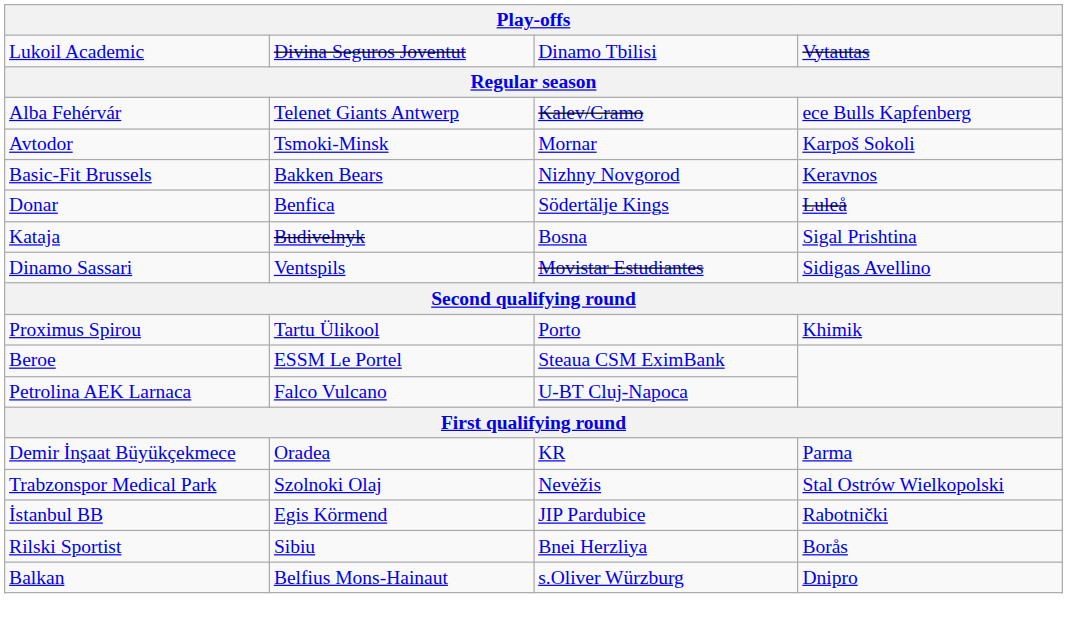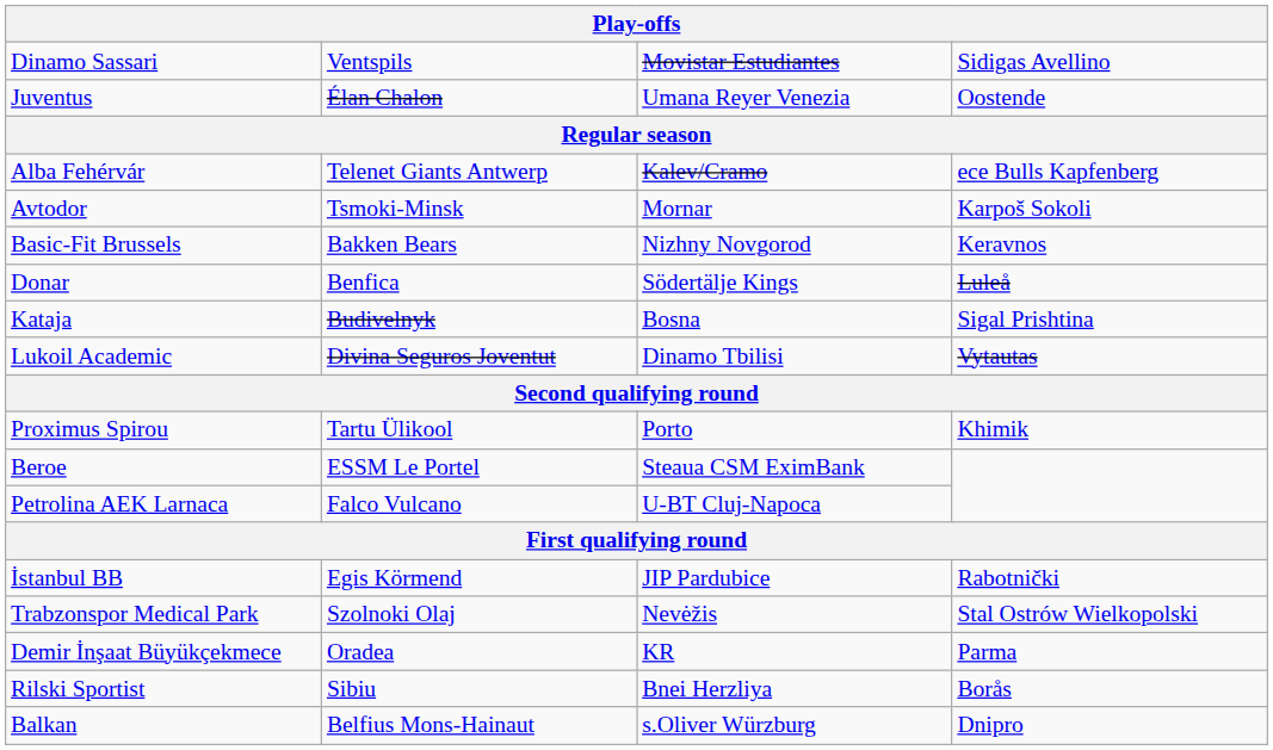 <table class="wikitable" style="white-space: nowrap;">
 <tr>
 <th colspan=4><a href='#'>Play-offs</a></th>
 </tr>
 <tr>
-<td> <a href='#'>Lukoil Academic</a> </td>
-<td> <s><a href='#'>Divina Seguros Joventut</a></s> </td>
-<td> <a href='#'>Dinamo Tbilisi</a> </td>
-<td> <s><a href='#'>Vytautas</a></s> </td>
+<td width=210> <a href='#'>Dinamo Sassari</a> </td>
+<td width=210> <a href='#'>Ventspils</a> </td>
+<td width=210> <s><a href='#'>Movistar Estudiantes</a></s> </td>
+<td width=210> <a href='#'>Sidigas Avellino</a> </td>
+</tr>
+<tr>
+<td> <a href='#'>Juventus</a> </td>
+<td> <s><a href='#'>Élan Chalon</a></s> </td>
+<td> <a href='#'>Umana Reyer Venezia</a> </td>
+<td> <a href='#'>Oostende</a> </td>
 </tr>
 <tr>
 <th colspan=4><a href='#'>Regular season</a></th>
 </tr>
 <tr>
 <td> <a href='#'>Alba Fehérvár</a> </td>
 <td> <a href='#'>Telenet Giants Antwerp</a> </td>
 <td> <s><a href='#'>Kalev/Cramo</a></s> </td>
 <td> <a href='#'>ece Bulls Kapfenberg</a> </td>
 </tr>
 <tr>
 <td> <a href='#'>Avtodor</a> </td>
 <td> <a href='#'>Tsmoki-Minsk</a> </td>
 <td> <a href='#'>Mornar</a> </td>
 <td> <a href='#'>Karpoš Sokoli</a> </td>
 </tr>
 <tr>
 <td> <a href='#'>Basic-Fit Brussels</a> </td>
 <td> <a href='#'>Bakken Bears</a> </td>
 <td> <a href='#'>Nizhny Novgorod</a> </td>
 <td> <a href='#'>Keravnos</a> </td>
 </tr>
 <tr>
 <td> <a href='#'>Donar</a> </td>
 <td> <a href='#'>Benfica</a> </td>
 <td> <a href='#'>Södertälje Kings</a> </td>
 <td> <s><a href='#'>Luleå</a></s> </td>
 </tr>
 <tr>
 <td> <a href='#'>Kataja</a> </td>
 <td> <s><a href='#'>Budivelnyk</a></s> </td>
 <td> <a href='#'>Bosna</a> </td>
 <td> <a href='#'>Sigal Prishtina</a> </td>
 </tr>
 <tr>
-<td width=210> <a href='#'>Dinamo Sassari</a> </td>
-<td width=210> <a href='#'>Ventspils</a> </td>
-<td width=210> <s><a href='#'>Movistar Estudiantes</a></s> </td>
-<td width=210> <a href='#'>Sidigas Avellino</a> </td>
+<td> <a href='#'>Lukoil Academic</a> </td>
+<td> <s><a href='#'>Divina Seguros Joventut</a></s> </td>
+<td> <a href='#'>Dinamo Tbilisi</a> </td>
+<td> <s><a href='#'>Vytautas</a></s> </td>
 </tr>
 <tr>
 <th colspan=4><a href='#'>Second qualifying round</a></th>
 </tr>
 <tr>
 <td> <a href='#'>Proximus Spirou</a> </td>
 <td> <a href='#'>Tartu Ülikool</a> </td>
 <td> <a href='#'>Porto</a> </td>
 <td> <a href='#'>Khimik</a> </td>
 </tr>
 <tr>
 <td> <a href='#'>Beroe</a> </td>
 <td> <a href='#'>ESSM Le Portel</a> </td>
 <td> <a href='#'>Steaua CSM EximBank</a> </td>
 <td rowspan=2></td>
 </tr>
 <tr>
 <td> <a href='#'>Petrolina AEK Larnaca</a> </td>
 <td> <a href='#'>Falco Vulcano</a> </td>
 <td> <a href='#'>U-BT Cluj-Napoca</a> </td>
 </tr>
 <tr>
 <th colspan=4><a href='#'>First qualifying round</a></th>
 </tr>
 <tr>
-<td> <a href='#'>Demir İnşaat Büyükçekmece</a> </td>
-<td> <a href='#'>Oradea</a> </td>
-<td> <a href='#'>KR</a> </td>
-<td> <a href='#'>Parma</a> </td>
+<td> <a href='#'>İstanbul BB</a> </td>
+<td> <a href='#'>Egis Körmend</a> </td>
+<td> <a href='#'>JIP Pardubice</a> </td>
+<td> <a href='#'>Rabotnički</a> </td>
 </tr>
 <tr>
 <td> <a href='#'>Trabzonspor Medical Park</a> </td>
 <td> <a href='#'>Szolnoki Olaj</a> </td>
 <td> <a href='#'>Nevėžis</a> </td>
 <td> <a href='#'>Stal Ostrów Wielkopolski</a> </td>
 </tr>
 <tr>
-<td> <a href='#'>İstanbul BB</a> </td>
-<td> <a href='#'>Egis Körmend</a> </td>
-<td> <a href='#'>JIP Pardubice</a> </td>
-<td> <a href='#'>Rabotnički</a> </td>
+<td> <a href='#'>Demir İnşaat Büyükçekmece</a> </td>
+<td> <a href='#'>Oradea</a> </td>
+<td> <a href='#'>KR</a> </td>
+<td> <a href='#'>Parma</a> </td>
 </tr>
 <tr>
 <td> <a href='#'>Rilski Sportist</a> </td>
 <td> <a href='#'>Sibiu</a> </td>
 <td> <a href='#'>Bnei Herzliya</a> </td>
 <td> <a href='#'>Borås</a> </td>
 </tr>
 <tr>
 <td> <a href='#'>Balkan</a> </td>
 <td> <a href='#'>Belfius Mons-Hainaut</a> </td>
 <td> <a href='#'>s.Oliver Würzburg</a> </td>
 <td> <a href='#'>Dnipro</a> </td>
 </tr>
 </table>
